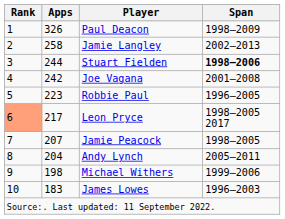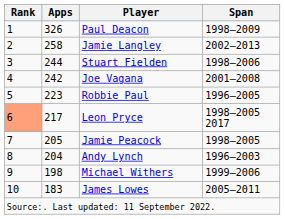 <table class="wikitable" style="width:40%;">
 <tr style="background:#87cefa;">
 <th>Rank</th>
 <th>Apps</th>
 <th>Player</th>
 <th>Span</th>
 </tr>
 <tr>
 <td>1</td>
 <td>326</td>
 <td> <a href='#'>Paul Deacon</a></td>
 <td>1998–2009</td>
 </tr>
 <tr>
 <td>2</td>
 <td>258</td>
 <td> <a href='#'>Jamie Langley</a></td>
 <td>2002–2013</td>
 </tr>
 <tr>
 <td>3</td>
 <td>244</td>
 <td> <a href='#'>Stuart Fielden</a></td>
-<td><strong>1998–2006</strong></td>
+<td>1998–2006</td>
 </tr>
 <tr>
 <td>4</td>
 <td>242</td>
 <td> <a href='#'>Joe Vagana</a></td>
 <td>2001–2008</td>
 </tr>
 <tr>
 <td>5</td>
 <td>223</td>
 <td> <a href='#'>Robbie Paul</a></td>
 <td>1996–2005</td>
 </tr>
 <tr>
 <td style="background: lightsalmon;">6</td>
 <td>217</td>
 <td> <a href='#'>Leon Pryce</a></td>
 <td>1998–2005 <br> 2017</td>
 </tr>
 <tr>
 <td>7</td>
-<td>207</td>
+<td>205</td>
 <td> <a href='#'>Jamie Peacock</a></td>
 <td>1998–2005</td>
 </tr>
 <tr>
 <td>8</td>
 <td>204</td>
 <td> <a href='#'>Andy Lynch</a></td>
-<td>2005–2011</td>
+<td>1996–2003</td>
 </tr>
 <tr>
 <td>9</td>
 <td>198</td>
 <td> <a href='#'>Michael Withers</a></td>
 <td>1999–2006</td>
 </tr>
 <tr>
 <td>10</td>
 <td>183</td>
 <td> <a href='#'>James Lowes</a></td>
-<td>1996–2003</td>
+<td>2005–2011</td>
 </tr>
 <tr>
 <td colspan=4><small>Source:. Last updated: 11 September 2022.</small></td>
 </tr>
 </table>
